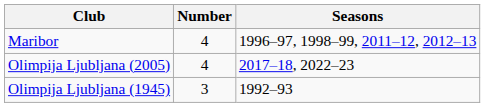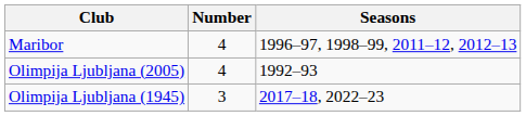 <table class="wikitable sortable">
 <tr>
 <th>Club</th>
 <th>Number</th>
 <th>Seasons</th>
 </tr>
 <tr>
 <td><a href='#'>Maribor</a></td>
 <td style="text-align:center">4</td>
 <td>1996–97, 1998–99, <a href='#'>2011–12</a>, <a href='#'>2012–13</a></td>
 </tr>
 <tr>
 <td><a href='#'>Olimpija Ljubljana (2005)</a></td>
 <td style="text-align:center">4</td>
-<td><a href='#'>2017–18</a>, 2022–23</td>
+<td>1992–93</td>
 </tr>
 <tr>
 <td><a href='#'>Olimpija Ljubljana (1945)</a></td>
 <td style="text-align:center">3</td>
-<td>1992–93</td>
+<td><a href='#'>2017–18</a>, 2022–23</td>
 </tr>
 </table>
